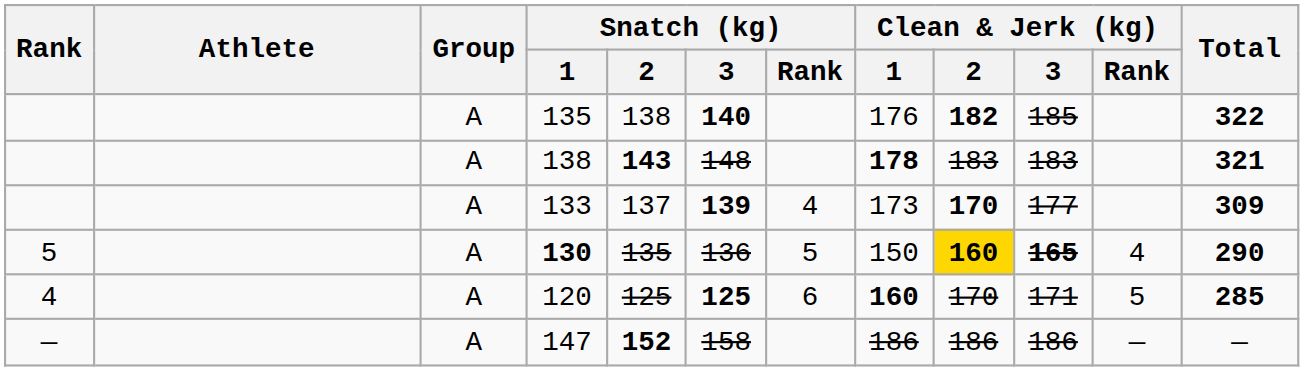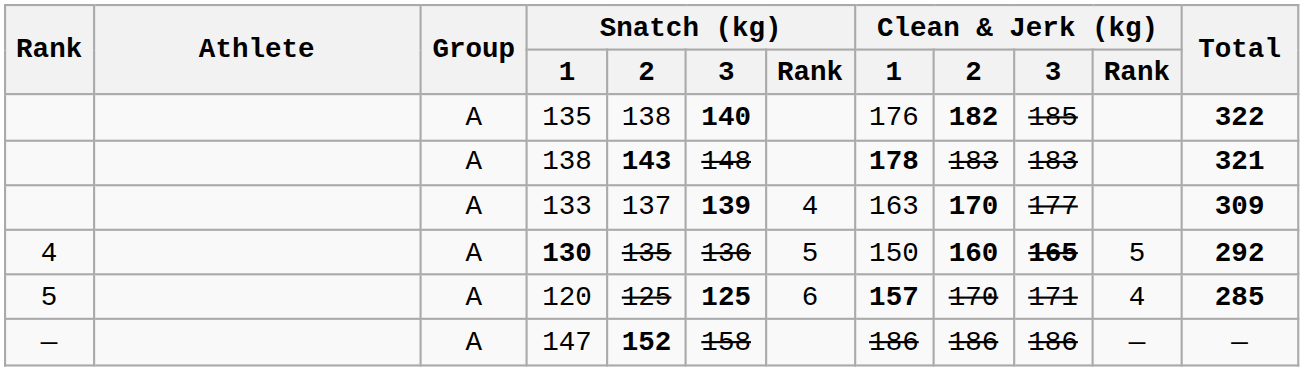 <table class = "wikitable" style="text-align:center;">
 <tr>
 <th rowspan=2 width=40>Rank</th>
 <th rowspan=2 width=250>Athlete</th>
 <th rowspan=2 width=50>Group</th>
 <th colspan=4>Snatch (kg)</th>
 <th colspan=4>Clean & Jerk (kg)</th>
 <th rowspan=2 width=60>Total</th>
 </tr>
 <tr>
 <th width=40>1</th>
 <th width=40>2</th>
 <th width=40>3</th>
 <th width=40>Rank</th>
 <th width=40>1</th>
 <th width=40>2</th>
 <th width=40>3</th>
 <th width=40>Rank</th>
 </tr>
 <tr>
 <td></td>
 <td align=left></td>
 <td>A</td>
 <td>135</td>
 <td>138</td>
 <td><strong>140</strong></td>
 <td></td>
 <td>176</td>
 <td><strong>182</strong></td>
 <td><s>185</s></td>
 <td></td>
 <td><strong>322</strong></td>
 </tr>
 <tr>
 <td></td>
 <td align=left></td>
 <td>A</td>
 <td>138</td>
 <td><strong>143</strong></td>
 <td><s>148</s></td>
 <td></td>
 <td><strong>178</strong></td>
 <td><s>183</s></td>
 <td><s>183</s></td>
 <td></td>
 <td><strong>321</strong></td>
 </tr>
 <tr>
 <td></td>
 <td align=left></td>
 <td>A</td>
 <td>133</td>
 <td>137</td>
 <td><strong>139</strong></td>
 <td>4</td>
-<td>173</td>
+<td>163</td>
 <td><strong>170</strong></td>
 <td><s>177</s></td>
 <td></td>
 <td><strong>309</strong></td>
 </tr>
 <tr>
-<td>5</td>
+<td>4</td>
 <td align=left></td>
 <td>A</td>
 <td><strong>130</strong></td>
 <td><s>135</s></td>
 <td><s>136</s></td>
 <td>5</td>
 <td>150</td>
-<td style="background: gold;"><strong>160</strong></td>
+<td><strong>160</strong></td>
 <td><strong><s>165</s></strong></td>
-<td>4</td>
-<td><strong>290</strong></td>
+<td>5</td>
+<td><strong>292</strong></td>
 </tr>
 <tr>
-<td>4</td>
+<td>5</td>
 <td align=left></td>
 <td>A</td>
 <td>120</td>
 <td><s>125</s></td>
 <td><strong>125</strong></td>
 <td>6</td>
-<td><strong>160</strong></td>
+<td><strong>157</strong></td>
 <td><s>170</s></td>
 <td><s>171</s></td>
-<td>5</td>
+<td>4</td>
 <td><strong>285</strong></td>
 </tr>
 <tr>
 <td>—</td>
 <td align=left></td>
 <td>A</td>
 <td>147</td>
 <td><strong>152</strong></td>
 <td><s>158</s></td>
 <td></td>
 <td><s>186</s></td>
 <td><s>186</s></td>
 <td><s>186</s></td>
 <td>—</td>
 <td>—</td>
 </tr>
 </table>
